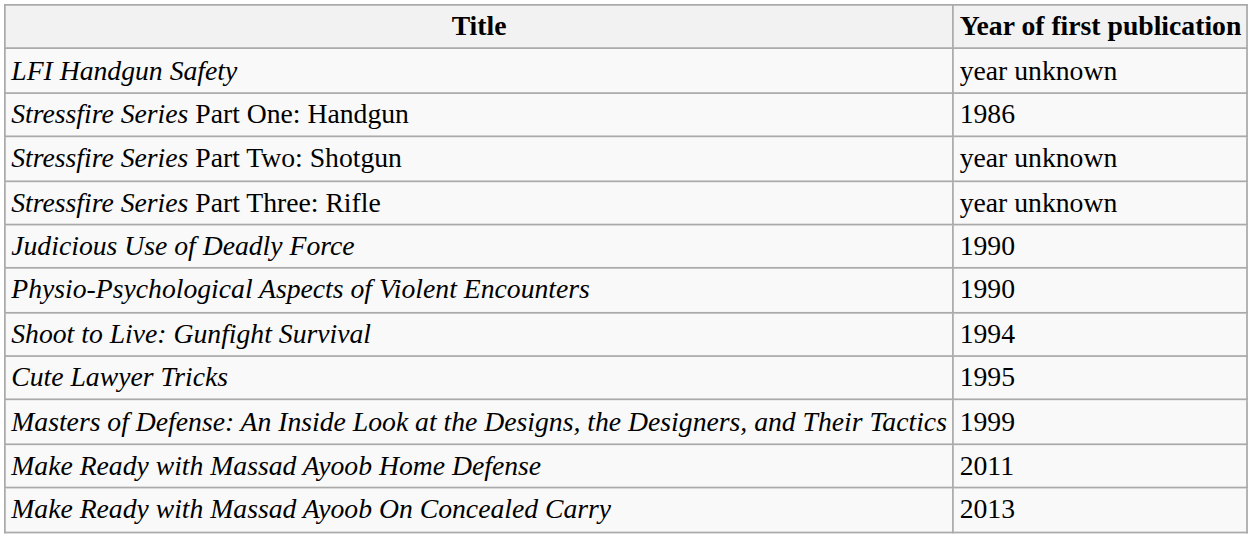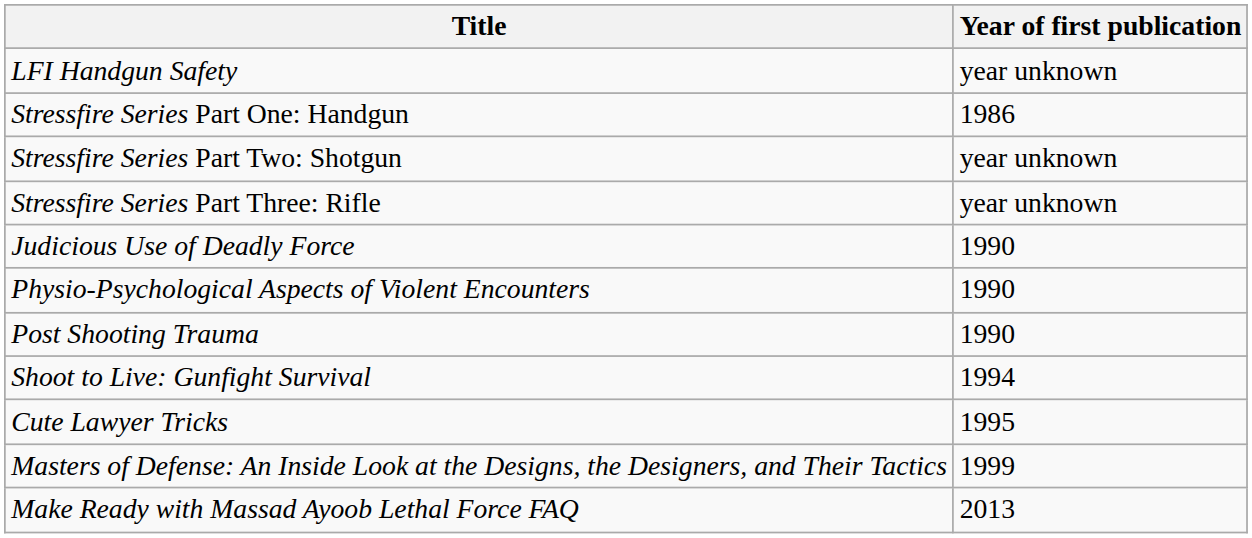 <table class="wikitable sortable" border="1">
 <tr>
 <th>Title</th>
 <th>Year of first publication</th>
 </tr>
 <tr>
 <td><em>LFI Handgun Safety</em></td>
 <td>year unknown</td>
 </tr>
 <tr>
 <td><em>Stressfire Series</em> Part One: Handgun</td>
 <td>1986</td>
 </tr>
 <tr>
 <td><em>Stressfire Series</em> Part Two: Shotgun</td>
 <td>year unknown</td>
 </tr>
 <tr>
 <td><em>Stressfire Series</em> Part Three: Rifle</td>
 <td>year unknown</td>
 </tr>
 <tr>
 <td><em>Judicious Use of Deadly Force</em></td>
 <td>1990</td>
 </tr>
 <tr>
 <td><em>Physio-Psychological Aspects of Violent Encounters</em></td>
 <td>1990</td>
 </tr>
 <tr>
+<td><em>Post Shooting Trauma</em></td>
+<td>1990</td>
+</tr>
+<tr>
 <td><em>Shoot to Live: Gunfight Survival</em></td>
 <td>1994</td>
 </tr>
 <tr>
 <td><em>Cute Lawyer Tricks</em></td>
 <td>1995</td>
 </tr>
 <tr>
 <td><em>Masters of Defense: An Inside Look at the Designs, the Designers, and Their Tactics</em></td>
 <td>1999</td>
 </tr>
 <tr>
-<td><em>Make Ready with Massad Ayoob Home Defense</em></td>
-<td>2011</td>
-</tr>
-<tr>
-<td><em>Make Ready with Massad Ayoob On Concealed Carry</em></td>
+<td><em>Make Ready with Massad Ayoob Lethal Force FAQ</em></td>
 <td>2013</td>
 </tr>
 </table>
